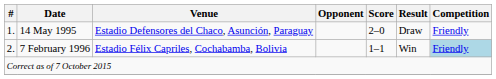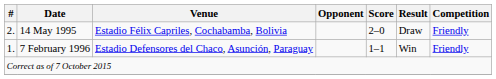 <table class="wikitable" style="font-size:95%;">
 <tr>
 <th>#</th>
 <th>Date</th>
 <th>Venue</th>
 <th>Opponent</th>
 <th>Score</th>
 <th>Result</th>
 <th>Competition</th>
 </tr>
 <tr>
-<td>1.</td>
+<td>2.</td>
 <td>14 May 1995</td>
-<td><a href='#'>Estadio Defensores del Chaco</a>, <a href='#'>Asunción</a>, <a href='#'>Paraguay</a></td>
+<td><a href='#'>Estadio Félix Capriles</a>, <a href='#'>Cochabamba</a>, <a href='#'>Bolivia</a></td>
 <td></td>
 <td>2–0</td>
 <td>Draw</td>
 <td><a href='#'>Friendly</a></td>
 </tr>
 <tr>
-<td>2.</td>
+<td>1.</td>
 <td>7 February 1996</td>
-<td><a href='#'>Estadio Félix Capriles</a>, <a href='#'>Cochabamba</a>, <a href='#'>Bolivia</a></td>
+<td><a href='#'>Estadio Defensores del Chaco</a>, <a href='#'>Asunción</a>, <a href='#'>Paraguay</a></td>
 <td></td>
 <td>1–1</td>
 <td>Win</td>
-<td style="background: lightblue;"><a href='#'>Friendly</a></td>
+<td><a href='#'>Friendly</a></td>
 </tr>
 <tr>
 <td colspan="15"><small><em>Correct as of 7 October 2015</em></small></td>
 </tr>
 <tr>
 </tr>
 </table>
